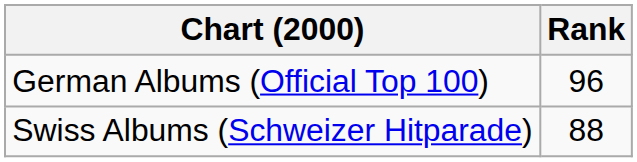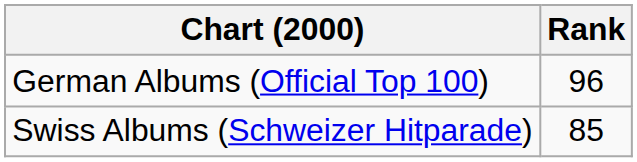 <table class="wikitable sortable">
 <tr>
 <th>Chart (2000)</th>
 <th>Rank</th>
 </tr>
 <tr>
 <td>German Albums (<a href='#'>Official Top 100</a>)</td>
 <td style="text-align:center;">96</td>
 </tr>
 <tr>
 <td>Swiss Albums (<a href='#'>Schweizer Hitparade</a>)</td>
-<td style="text-align:center;">88</td>
+<td style="text-align:center;">85</td>
 </tr>
 </table>
